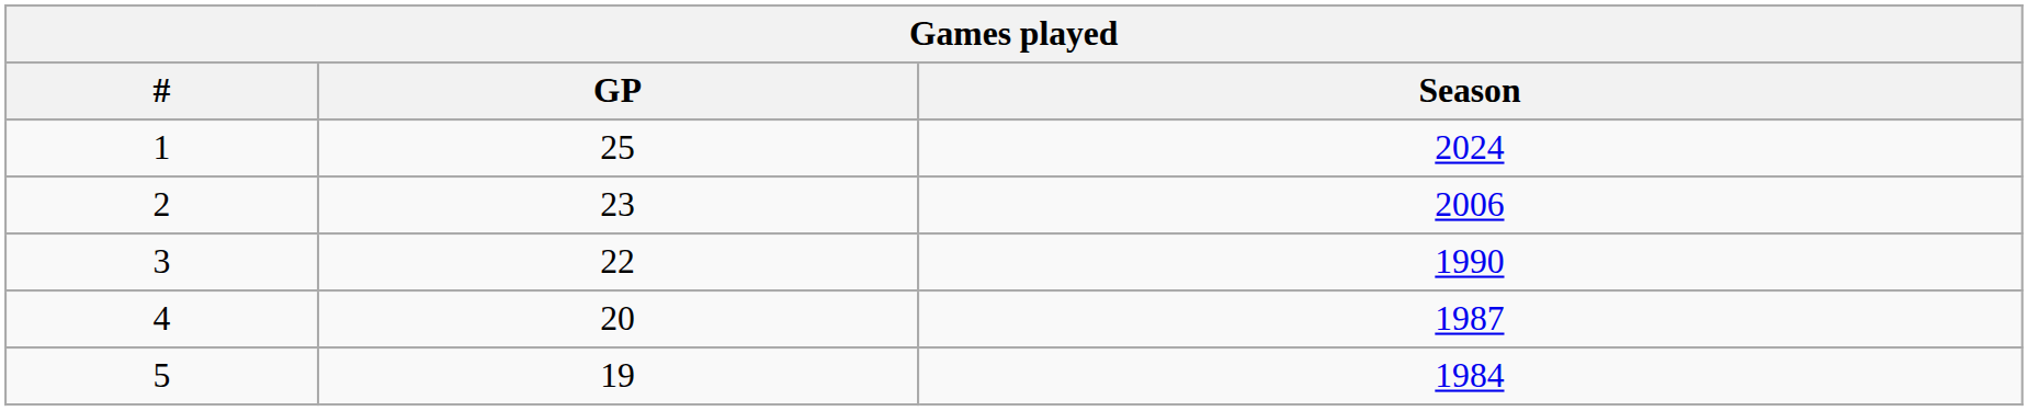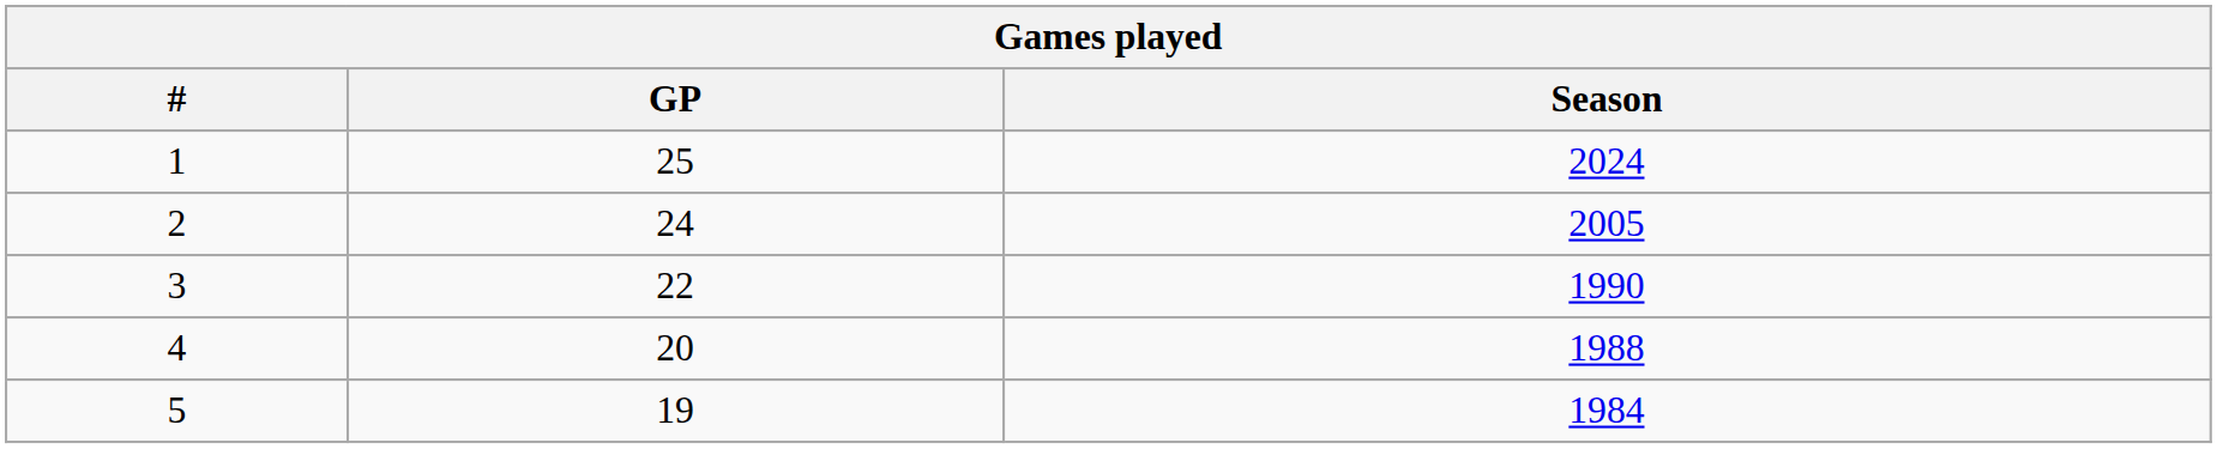 <table class="wikitable" style="text-align: center; font-size: 95%" width="70%">
 <tr>
 <th colspan="3">Games played</th>
 </tr>
 <tr>
 <th>#</th>
 <th>GP</th>
 <th>Season</th>
 </tr>
 <tr>
 <td>1</td>
 <td>25</td>
 <td><a href='#'>2024</a></td>
 </tr>
 <tr>
 <td>2</td>
-<td>23</td>
-<td><a href='#'>2006</a></td>
+<td>24</td>
+<td><a href='#'>2005</a></td>
 </tr>
 <tr>
 <td>3</td>
 <td>22</td>
 <td><a href='#'>1990</a></td>
 </tr>
 <tr>
 <td>4</td>
 <td>20</td>
-<td><a href='#'>1987</a></td>
+<td><a href='#'>1988</a></td>
 </tr>
 <tr>
 <td>5</td>
 <td>19</td>
 <td><a href='#'>1984</a></td>
 </tr>
 </table>
